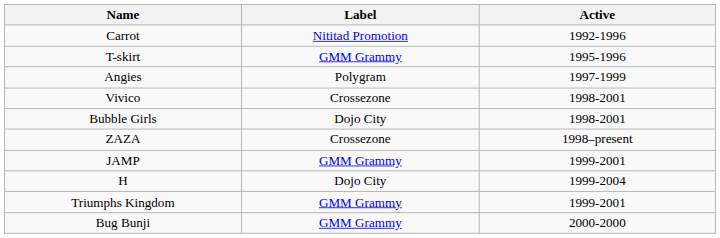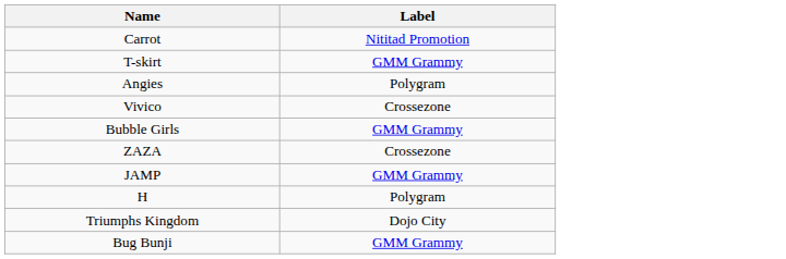 <table class="wikitable sortable" border="1" style="text-align:center;">
 <tr>
 <th width="300">Name</th>
 <th width="300">Label</th>
-<th width="300">Active</th>
 </tr>
 <tr>
 <td>Carrot</td>
 <td><a href='#'>Nititad Promotion</a></td>
-<td>1992-1996</td>
 </tr>
 <tr>
 <td>T-skirt</td>
 <td><a href='#'>GMM Grammy</a></td>
-<td>1995-1996</td>
 </tr>
 <tr>
 <td>Angies</td>
 <td>Polygram</td>
-<td>1997-1999</td>
 </tr>
 <tr>
 <td>Vivico</td>
 <td>Crossezone</td>
-<td>1998-2001</td>
 </tr>
 <tr>
 <td>Bubble Girls</td>
-<td>Dojo City</td>
-<td>1998-2001</td>
+<td><a href='#'>GMM Grammy</a></td>
 </tr>
 <tr>
 <td>ZAZA</td>
 <td>Crossezone</td>
-<td>1998–present</td>
 </tr>
 <tr>
 <td>JAMP</td>
 <td><a href='#'>GMM Grammy</a></td>
-<td>1999-2001</td>
 </tr>
 <tr>
 <td>H</td>
-<td>Dojo City</td>
-<td>1999-2004</td>
+<td>Polygram</td>
 </tr>
 <tr>
 <td>Triumphs Kingdom</td>
-<td><a href='#'>GMM Grammy</a></td>
-<td>1999-2001</td>
+<td>Dojo City</td>
 </tr>
 <tr>
 <td>Bug Bunji</td>
 <td><a href='#'>GMM Grammy</a></td>
-<td>2000-2000</td>
 </tr>
 </table>
